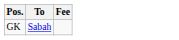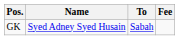 <table class="wikitable">
 <tr>
 <th>Pos.</th>
+<th>Name</th>
 <th>To</th>
 <th>Fee</th>
 </tr>
 <tr>
 <td>GK</td>
+<td>  <a href='#'>Syed Adney Syed Husain</a></td>
 <td>  <a href='#'>Sabah</a></td>
 <td></td>
 </tr>
 </table>
